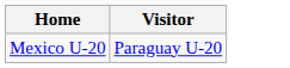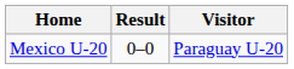 <table class="wikitable">
 <tr>
 <th>Home</th>
+<th>Result</th>
 <th>Visitor</th>
 </tr>
 <tr>
 <td><a href='#'>Mexico U-20</a></td>
+<td align="center">0–0</td>
 <td><a href='#'>Paraguay U-20</a></td>
 </tr>
 </table>
